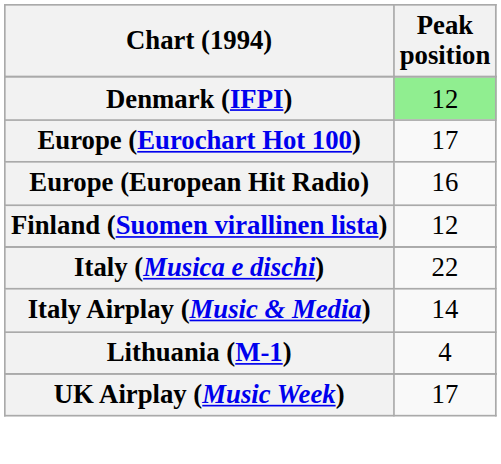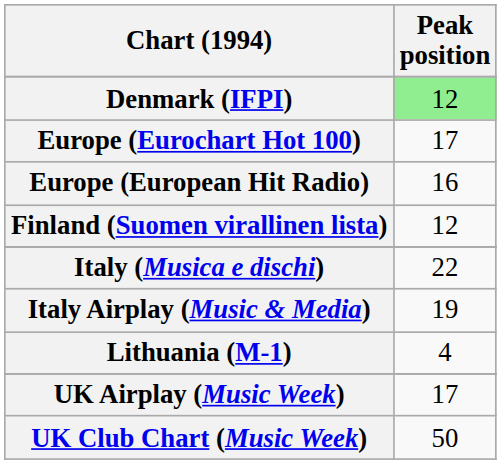 <table class="wikitable sortable plainrowheaders" style="text-align:center">
 <tr>
 <th>Chart (1994)</th>
 <th>Peak<br>position</th>
 </tr>
 <tr>
 </tr>
 <tr>
 </tr>
 <tr>
 </tr>
 <tr>
 <th scope="row">Denmark (<a href='#'>IFPI</a>)</th>
 <td style="background: lightgreen;">12</td>
 </tr>
 <tr>
 <th scope="row">Europe (<a href='#'>Eurochart Hot 100</a>)</th>
 <td>17</td>
 </tr>
 <tr>
 <th scope="row">Europe (European Hit Radio)</th>
 <td>16</td>
 </tr>
 <tr>
 <th scope="row">Finland (<a href='#'>Suomen virallinen lista</a>)</th>
 <td>12</td>
 </tr>
 <tr>
 </tr>
 <tr>
 </tr>
 <tr>
 </tr>
 <tr>
 <th scope="row">Italy (<em><a href='#'>Musica e dischi</a></em>)</th>
 <td>22</td>
 </tr>
 <tr>
 <th scope="row">Italy Airplay (<em><a href='#'>Music & Media</a></em>)</th>
-<td>14</td>
+<td>19</td>
 </tr>
 <tr>
 <th scope="row">Lithuania (<a href='#'>M-1</a>)</th>
 <td>4</td>
 </tr>
 <tr>
 </tr>
 <tr>
 </tr>
 <tr>
 </tr>
 <tr>
 </tr>
 <tr>
 </tr>
 <tr>
 </tr>
 <tr>
 <th scope="row">UK Airplay (<em><a href='#'>Music Week</a></em>)</th>
 <td>17</td>
 </tr>
+<tr>
+<th scope="row"><a href='#'>UK Club Chart</a> (<em><a href='#'>Music Week</a></em>)</th>
+<td>50</td>
+</tr>
 </table>
